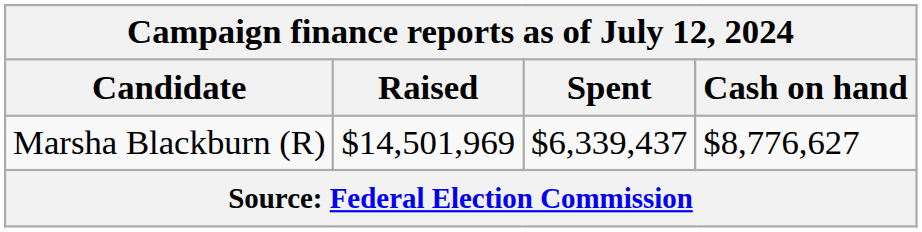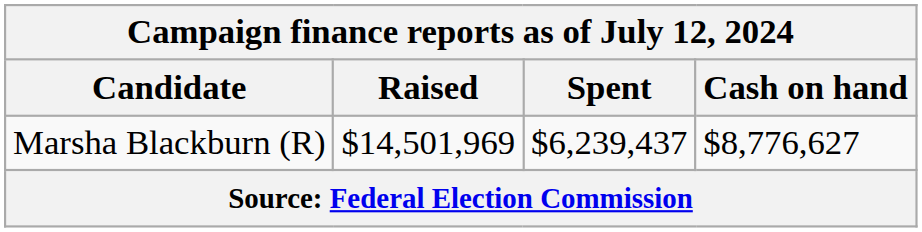 <table class="wikitable sortable">
 <tr>
 <th colspan=4>Campaign finance reports as of July 12, 2024</th>
 </tr>
 <tr style="text-align:center;">
 <th>Candidate</th>
 <th>Raised</th>
 <th>Spent</th>
 <th>Cash on hand</th>
 </tr>
 <tr>
 <td>Marsha Blackburn (R)</td>
 <td>$14,501,969</td>
-<td>$6,339,437</td>
+<td>$6,239,437</td>
 <td>$8,776,627</td>
 </tr>
 <tr>
 <th colspan="4"><small>Source: <a href='#'>Federal Election Commission</a></small></th>
 </tr>
 </table>
